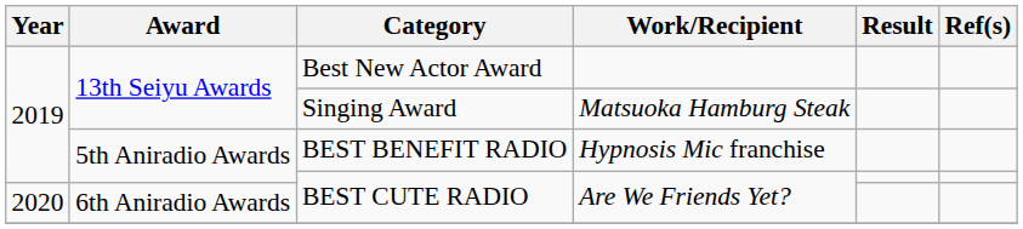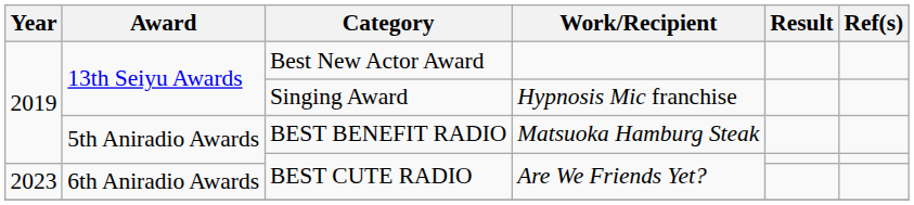 <table class="wikitable sortable">
 <tr>
 <th>Year</th>
 <th>Award</th>
 <th>Category</th>
 <th>Work/Recipient</th>
 <th>Result</th>
 <th class="unsortable">Ref(s)</th>
 </tr>
 <tr>
 <td rowspan=4>2019</td>
 <td rowspan=2><a href='#'>13th Seiyu Awards</a></td>
 <td>Best New Actor Award</td>
 <td></td>
 <td></td>
 <td></td>
 </tr>
 <tr>
 <td>Singing Award</td>
-<td><em>Matsuoka Hamburg Steak</em></td>
+<td><em>Hypnosis Mic</em> franchise</td>
 <td></td>
 <td></td>
 </tr>
 <tr>
 <td rowspan=2>5th Aniradio Awards</td>
 <td>BEST BENEFIT RADIO</td>
-<td><em>Hypnosis Mic</em> franchise</td>
+<td><em>Matsuoka Hamburg Steak</em></td>
 <td></td>
 <td></td>
 </tr>
 <tr>
 <td rowspan=2>BEST CUTE RADIO</td>
 <td rowspan=2><em>Are We Friends Yet?</em></td>
 <td></td>
 <td></td>
 </tr>
 <tr>
-<td>2020</td>
+<td>2023</td>
 <td>6th Aniradio Awards</td>
 <td></td>
 <td></td>
 </tr>
 <tr>
 </tr>
 </table>
